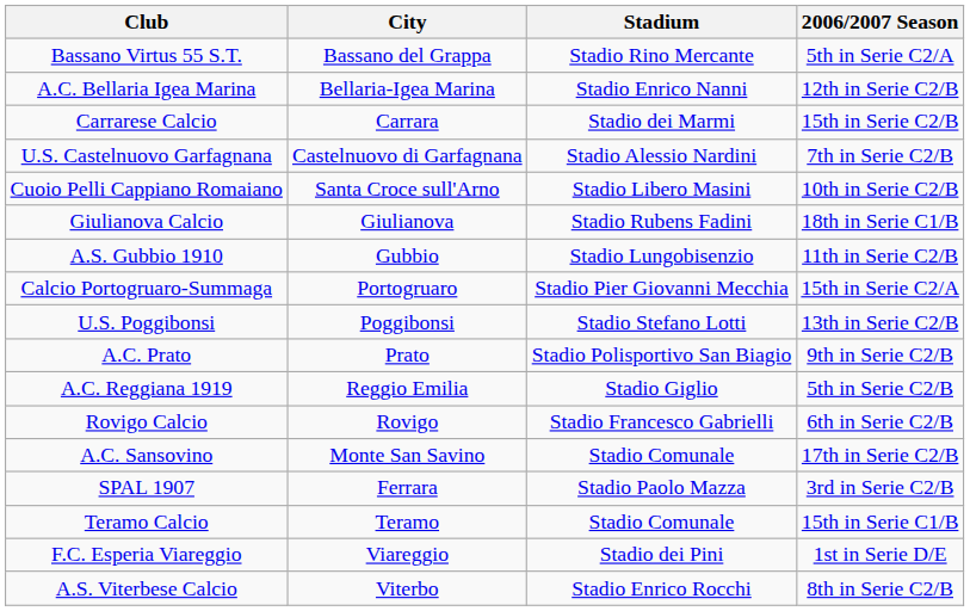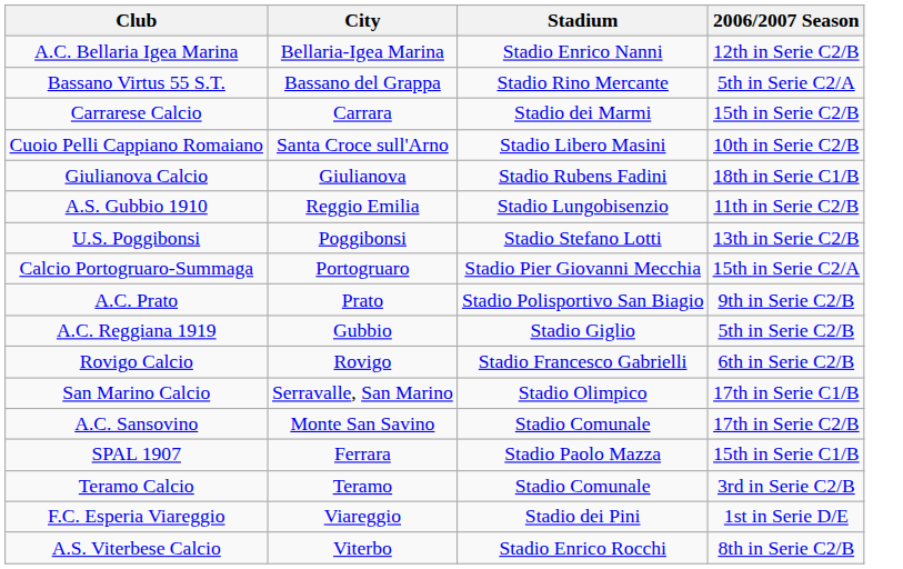 <table class="wikitable" style="text-align: center;">
 <tr>
 <th>Club</th>
 <th>City</th>
 <th>Stadium</th>
 <th>2006/2007 Season</th>
 </tr>
 <tr>
+<td><a href='#'>A.C. Bellaria Igea Marina</a></td>
+<td><a href='#'>Bellaria-Igea Marina</a></td>
+<td><a href='#'>Stadio Enrico Nanni</a></td>
+<td><a href='#'>12th in Serie C2/B</a></td>
+</tr>
+<tr>
 <td><a href='#'>Bassano Virtus 55 S.T.</a></td>
 <td><a href='#'>Bassano del Grappa</a></td>
 <td><a href='#'>Stadio Rino Mercante</a></td>
 <td><a href='#'>5th in Serie C2/A</a></td>
 </tr>
 <tr>
-<td><a href='#'>A.C. Bellaria Igea Marina</a></td>
-<td><a href='#'>Bellaria-Igea Marina</a></td>
-<td><a href='#'>Stadio Enrico Nanni</a></td>
-<td><a href='#'>12th in Serie C2/B</a></td>
-</tr>
-<tr>
 <td><a href='#'>Carrarese Calcio</a></td>
 <td><a href='#'>Carrara</a></td>
 <td><a href='#'>Stadio dei Marmi</a></td>
 <td><a href='#'>15th in Serie C2/B</a></td>
-</tr>
-<tr>
-<td><a href='#'>U.S. Castelnuovo Garfagnana</a></td>
-<td><a href='#'>Castelnuovo di Garfagnana</a></td>
-<td><a href='#'>Stadio Alessio Nardini</a></td>
-<td><a href='#'>7th in Serie C2/B</a></td>
 </tr>
 <tr>
 <td><a href='#'>Cuoio Pelli Cappiano Romaiano</a></td>
 <td><a href='#'>Santa Croce sull'Arno</a></td>
 <td><a href='#'>Stadio Libero Masini</a></td>
 <td><a href='#'>10th in Serie C2/B</a></td>
 </tr>
 <tr>
 <td><a href='#'>Giulianova Calcio</a></td>
 <td><a href='#'>Giulianova</a></td>
 <td><a href='#'>Stadio Rubens Fadini</a></td>
 <td><a href='#'>18th in Serie C1/B</a></td>
 </tr>
 <tr>
 <td><a href='#'>A.S. Gubbio 1910</a></td>
-<td><a href='#'>Gubbio</a></td>
+<td><a href='#'>Reggio Emilia</a></td>
 <td><a href='#'>Stadio Lungobisenzio</a></td>
 <td><a href='#'>11th in Serie C2/B</a></td>
+</tr>
+<tr>
+<td><a href='#'>U.S. Poggibonsi</a></td>
+<td><a href='#'>Poggibonsi</a></td>
+<td><a href='#'>Stadio Stefano Lotti</a></td>
+<td><a href='#'>13th in Serie C2/B</a></td>
 </tr>
 <tr>
 <td><a href='#'>Calcio Portogruaro-Summaga</a></td>
 <td><a href='#'>Portogruaro</a></td>
 <td><a href='#'>Stadio Pier Giovanni Mecchia</a></td>
 <td><a href='#'>15th in Serie C2/A</a></td>
-</tr>
-<tr>
-<td><a href='#'>U.S. Poggibonsi</a></td>
-<td><a href='#'>Poggibonsi</a></td>
-<td><a href='#'>Stadio Stefano Lotti</a></td>
-<td><a href='#'>13th in Serie C2/B</a></td>
 </tr>
 <tr>
 <td><a href='#'>A.C. Prato</a></td>
 <td><a href='#'>Prato</a></td>
 <td><a href='#'>Stadio Polisportivo San Biagio</a></td>
 <td><a href='#'>9th in Serie C2/B</a></td>
 </tr>
 <tr>
 <td><a href='#'>A.C. Reggiana 1919</a></td>
-<td><a href='#'>Reggio Emilia</a></td>
+<td><a href='#'>Gubbio</a></td>
 <td><a href='#'>Stadio Giglio</a></td>
 <td><a href='#'>5th in Serie C2/B</a></td>
 </tr>
 <tr>
 <td><a href='#'>Rovigo Calcio</a></td>
 <td><a href='#'>Rovigo</a></td>
 <td><a href='#'>Stadio Francesco Gabrielli</a></td>
 <td><a href='#'>6th in Serie C2/B</a></td>
+</tr>
+<tr>
+<td><a href='#'>San Marino Calcio</a></td>
+<td><a href='#'>Serravalle</a>, <a href='#'>San Marino</a></td>
+<td><a href='#'>Stadio Olimpico</a></td>
+<td><a href='#'>17th in Serie C1/B</a></td>
 </tr>
 <tr>
 <td><a href='#'>A.C. Sansovino</a></td>
 <td><a href='#'>Monte San Savino</a></td>
 <td><a href='#'>Stadio Comunale</a></td>
 <td><a href='#'>17th in Serie C2/B</a></td>
 </tr>
 <tr>
 <td><a href='#'>SPAL 1907</a></td>
 <td><a href='#'>Ferrara</a></td>
 <td><a href='#'>Stadio Paolo Mazza</a></td>
-<td><a href='#'>3rd in Serie C2/B</a></td>
+<td><a href='#'>15th in Serie C1/B</a></td>
 </tr>
 <tr>
 <td><a href='#'>Teramo Calcio</a></td>
 <td><a href='#'>Teramo</a></td>
 <td><a href='#'>Stadio Comunale</a></td>
-<td><a href='#'>15th in Serie C1/B</a></td>
+<td><a href='#'>3rd in Serie C2/B</a></td>
 </tr>
 <tr>
 <td><a href='#'>F.C. Esperia Viareggio</a></td>
 <td><a href='#'>Viareggio</a></td>
 <td><a href='#'>Stadio dei Pini</a></td>
 <td><a href='#'>1st in Serie D/E</a></td>
 </tr>
 <tr>
 <td><a href='#'>A.S. Viterbese Calcio</a></td>
 <td><a href='#'>Viterbo</a></td>
 <td><a href='#'>Stadio Enrico Rocchi</a></td>
 <td><a href='#'>8th in Serie C2/B</a></td>
 </tr>
 </table>
